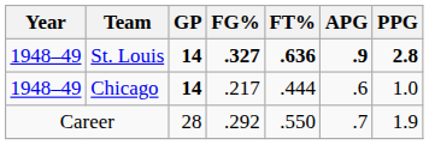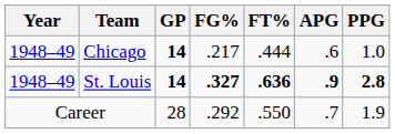 <table class="wikitable sortable" style="font-size:95%; text-align:right;">
 <tr>
 <th>Year</th>
 <th>Team</th>
 <th>GP</th>
 <th>FG%</th>
 <th>FT%</th>
 <th>APG</th>
 <th>PPG</th>
 </tr>
 <tr>
 <td style="text-align:left;"><a href='#'>1948–49</a></td>
+<td style="text-align:left;"><a href='#'>Chicago</a></td>
+<td><strong>14</strong></td>
+<td>.217</td>
+<td>.444</td>
+<td>.6</td>
+<td>1.0</td>
+</tr>
+<tr>
+<td style="text-align:left;"><a href='#'>1948–49</a></td>
 <td style="text-align:left;"><a href='#'>St. Louis</a></td>
 <td><strong>14</strong></td>
 <td><strong>.327</strong></td>
 <td><strong>.636</strong></td>
 <td><strong>.9</strong></td>
 <td><strong>2.8</strong></td>
-</tr>
-<tr>
-<td style="text-align:left;"><a href='#'>1948–49</a></td>
-<td style="text-align:left;"><a href='#'>Chicago</a></td>
-<td><strong>14</strong></td>
-<td>.217</td>
-<td>.444</td>
-<td>.6</td>
-<td>1.0</td>
 </tr>
 <tr>
 <td style="text-align:center;" colspan="2">Career</td>
 <td>28</td>
 <td>.292</td>
 <td>.550</td>
 <td>.7</td>
 <td>1.9</td>
 </tr>
 <tr>
 </tr>
 </table>
